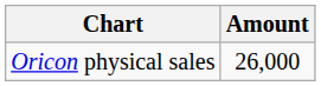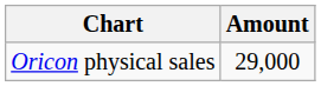 <table class="wikitable">
 <tr>
 <th>Chart</th>
 <th>Amount</th>
 </tr>
 <tr>
 <td><em><a href='#'>Oricon</a></em> physical sales</td>
-<td align="center">26,000</td>
+<td align="center">29,000</td>
 </tr>
 </table>
